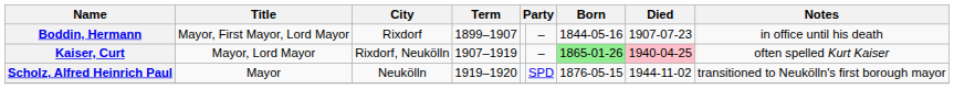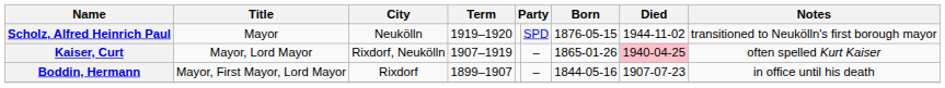 <table class="wikitable" style="text-align:center;">
 <tr>
 <th>Name</th>
 <th>Title</th>
 <th>City</th>
 <th>Term</th>
 <th colspan=2>Party</th>
 <th>Born</th>
 <th>Died</th>
 <th>Notes</th>
+</tr>
+<tr>
+<th><a href='#'>Scholz, Alfred Heinrich Paul</a></th>
+<td>Mayor</td>
+<td>Neukölln</td>
+<td>1919–1920</td>
+<td bgcolor=></td>
+<td><a href='#'>SPD</a></td>
+<td>1876-05-15</td>
+<td>1944-11-02</td>
+<td>transitioned to Neukölln's first borough mayor</td>
+</tr>
+<tr>
+<th><a href='#'>Kaiser, Curt</a></th>
+<td>Mayor, Lord Mayor</td>
+<td>Rixdorf, Neukölln</td>
+<td>1907–1919</td>
+<td></td>
+<td>–</td>
+<td>1865-01-26</td>
+<td style="background: pink;">1940-04-25</td>
+<td>often spelled <em>Kurt Kaiser</em></td>
 </tr>
 <tr>
 <th><a href='#'>Boddin, Hermann</a></th>
 <td>Mayor, First Mayor, Lord Mayor</td>
 <td>Rixdorf</td>
 <td>1899–1907</td>
 <td></td>
 <td>–</td>
 <td>1844-05-16</td>
 <td>1907-07-23</td>
 <td>in office until his death</td>
 </tr>
 <tr>
-<th><a href='#'>Kaiser, Curt</a></th>
-<td>Mayor, Lord Mayor</td>
-<td>Rixdorf, Neukölln</td>
-<td>1907–1919</td>
-<td></td>
-<td>–</td>
-<td style="background: lightgreen;">1865-01-26</td>
-<td style="background: pink;">1940-04-25</td>
-<td>often spelled <em>Kurt Kaiser</em></td>
-</tr>
-<tr>
-<th><a href='#'>Scholz, Alfred Heinrich Paul</a></th>
-<td>Mayor</td>
-<td>Neukölln</td>
-<td>1919–1920</td>
-<td bgcolor=></td>
-<td><a href='#'>SPD</a></td>
-<td>1876-05-15</td>
-<td>1944-11-02</td>
-<td>transitioned to Neukölln's first borough mayor</td>
-</tr>
-<tr>
 </tr>
 </table>
